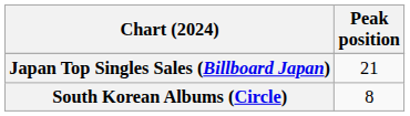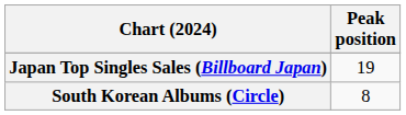 <table class="wikitable sortable plainrowheaders" style="text-align:center">
 <tr>
 <th scope="col">Chart (2024)</th>
 <th scope="col">Peak<br>position</th>
 </tr>
 <tr>
 </tr>
 <tr>
 <th scope="row">Japan Top Singles Sales (<em><a href='#'>Billboard Japan</a></em>)</th>
-<td>21</td>
+<td>19</td>
 </tr>
 <tr>
 <th scope="row">South Korean Albums (<a href='#'>Circle</a>)</th>
 <td>8</td>
 </tr>
 </table>
